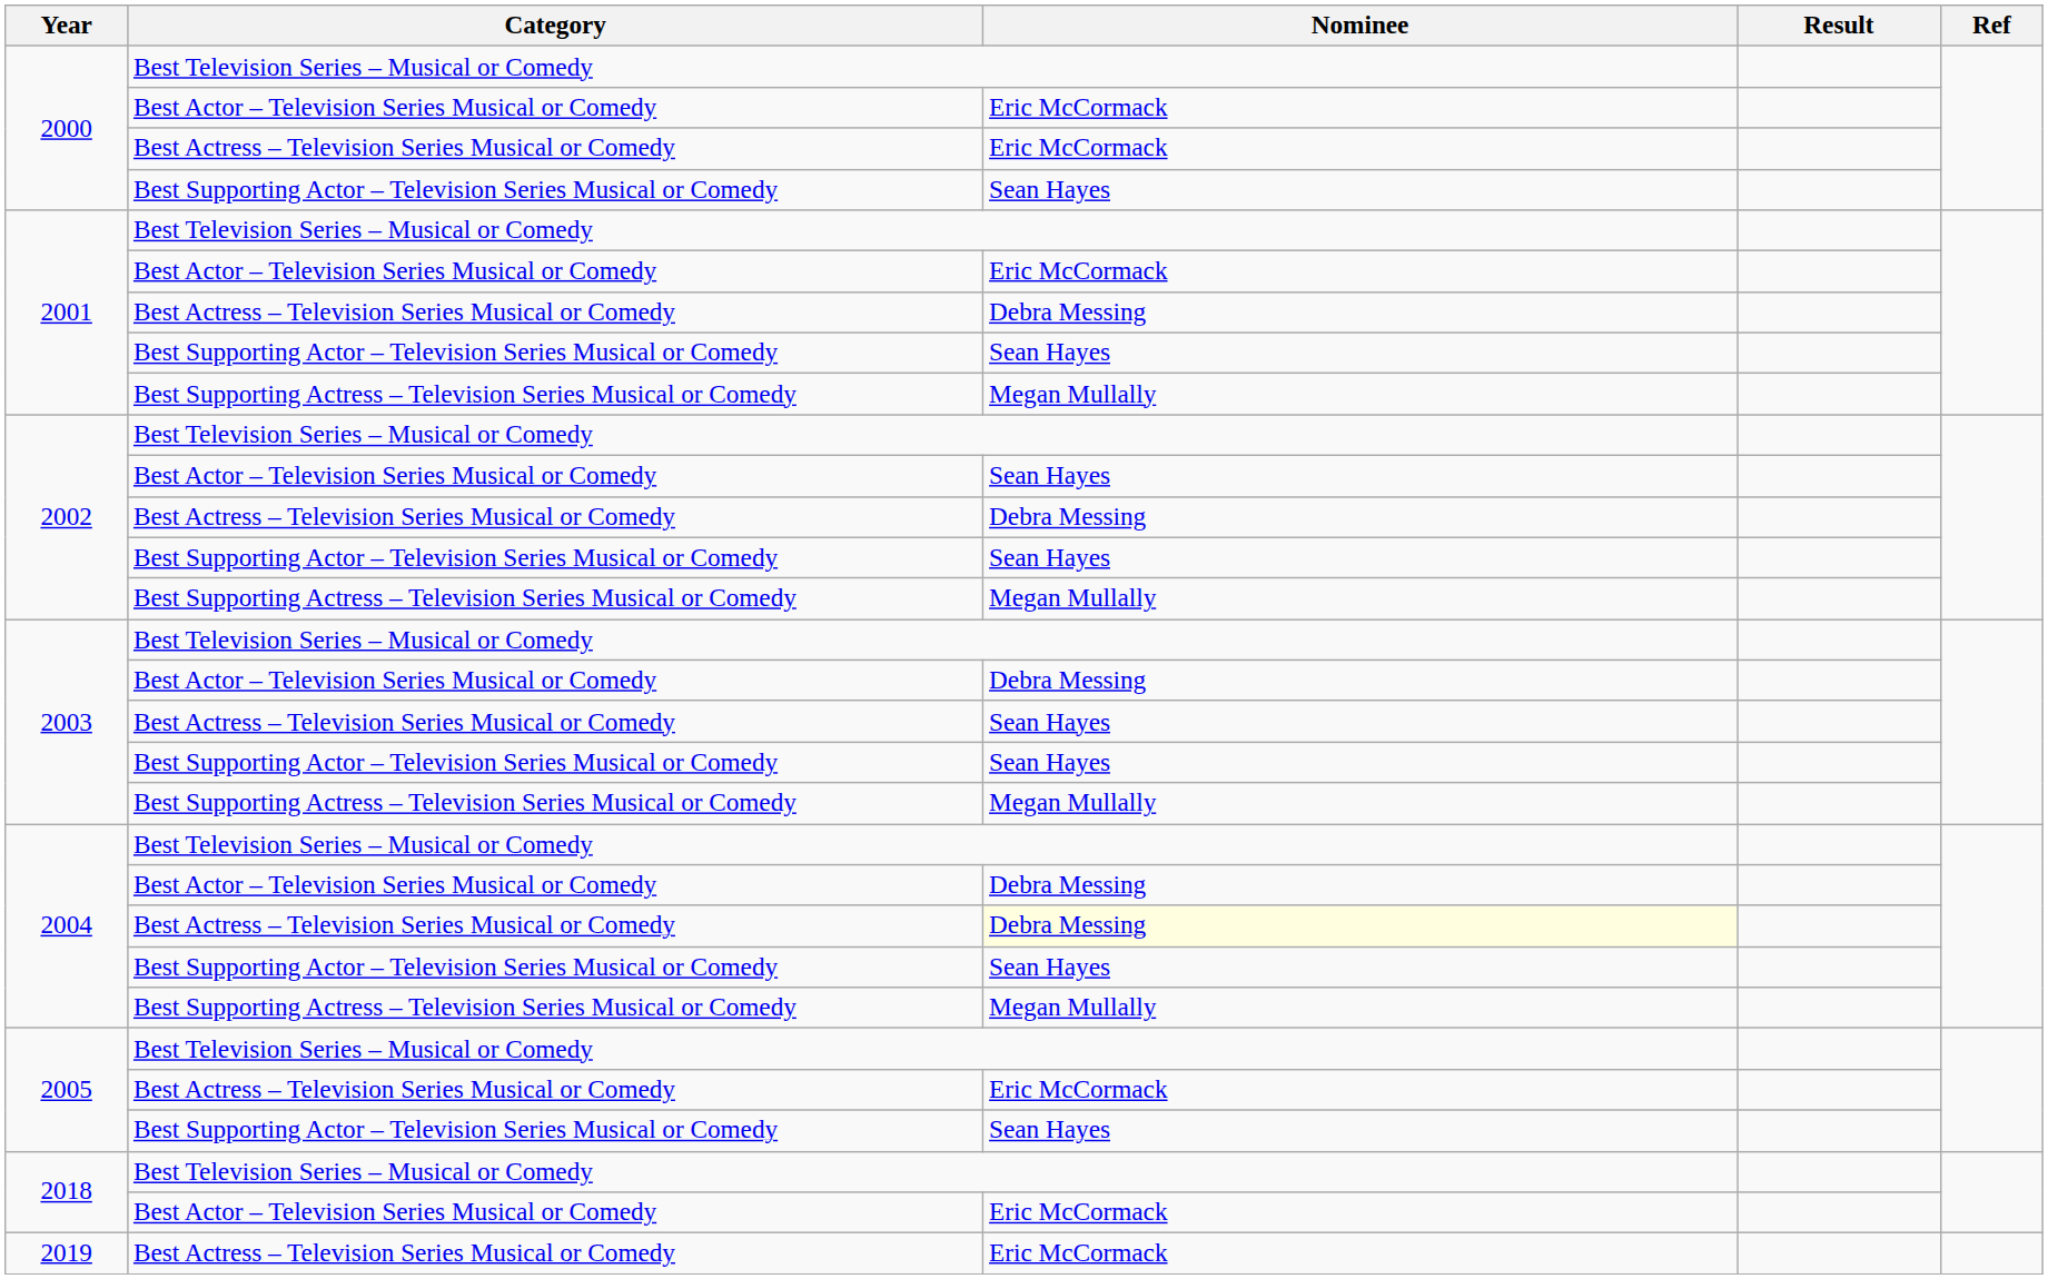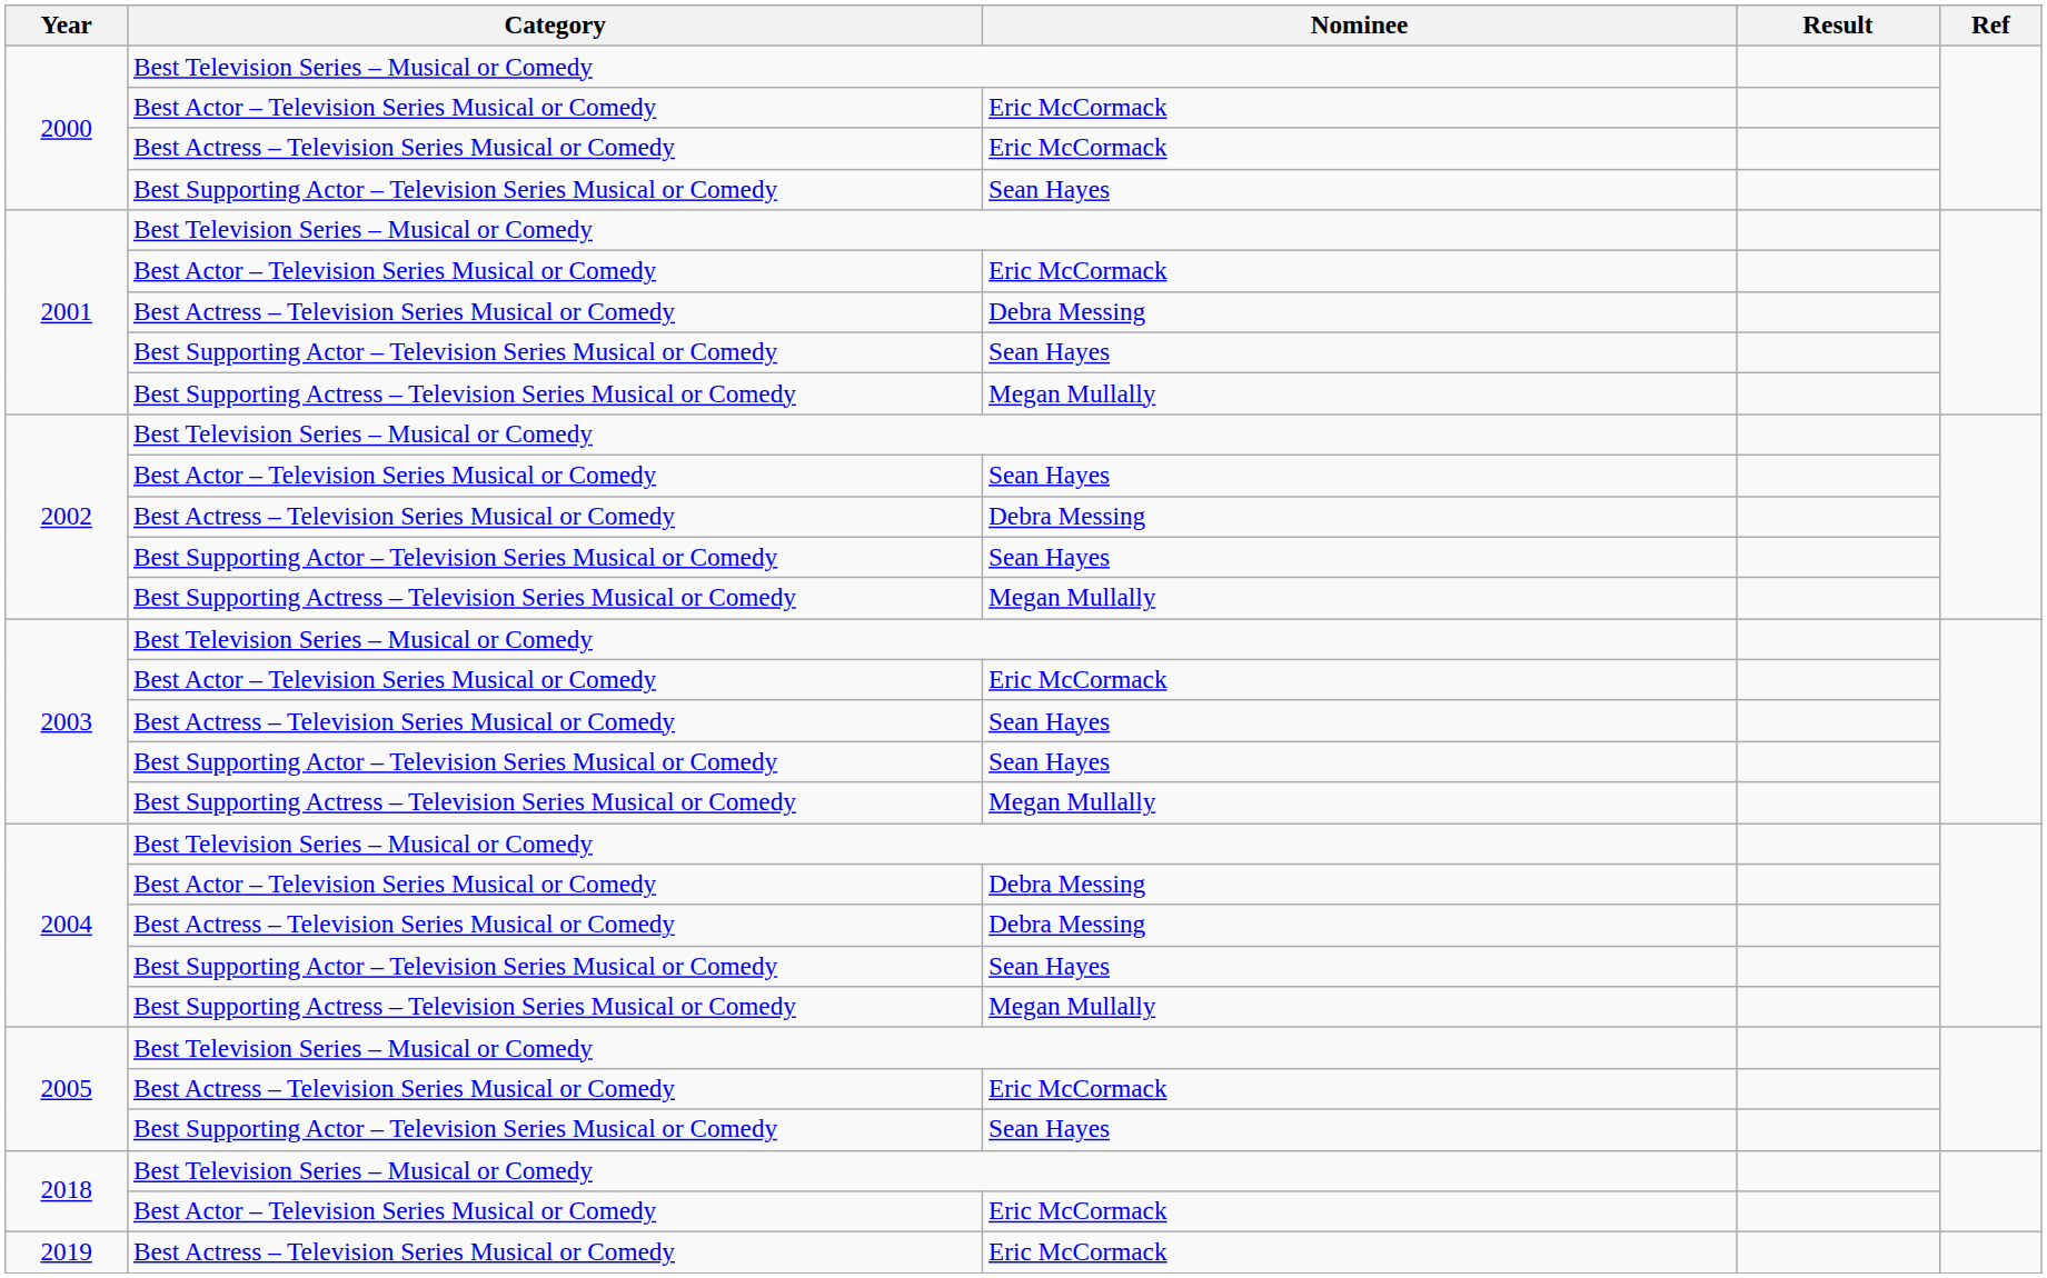 <table class="wikitable" style="width:100%;">
 <tr>
 <th style="width:6%;">Year</th>
 <th style="width:42%;">Category</th>
 <th style="width:37%;">Nominee</th>
 <th style="width:10%;">Result</th>
 <th style="width:5%;">Ref</th>
 </tr>
 <tr>
 <td rowspan="4" style="text-align:center;"><a href='#'>2000</a></td>
 <td colspan="2"><a href='#'>Best Television Series – Musical or Comedy</a></td>
 <td></td>
 <td rowspan="4" style="text-align:center;"></td>
 </tr>
 <tr>
 <td><a href='#'>Best Actor – Television Series Musical or Comedy</a></td>
 <td><a href='#'>Eric McCormack</a></td>
 <td></td>
 </tr>
 <tr>
 <td><a href='#'>Best Actress – Television Series Musical or Comedy</a></td>
 <td><a href='#'>Eric McCormack</a></td>
 <td></td>
 </tr>
 <tr>
 <td><a href='#'>Best Supporting Actor – Television Series Musical or Comedy</a></td>
 <td><a href='#'>Sean Hayes</a></td>
 <td></td>
 </tr>
 <tr>
 <td rowspan="5" style="text-align:center;"><a href='#'>2001</a></td>
 <td colspan="2"><a href='#'>Best Television Series – Musical or Comedy</a></td>
 <td></td>
 <td rowspan="5" style="text-align:center;"></td>
 </tr>
 <tr>
 <td><a href='#'>Best Actor – Television Series Musical or Comedy</a></td>
 <td><a href='#'>Eric McCormack</a></td>
 <td></td>
 </tr>
 <tr>
 <td><a href='#'>Best Actress – Television Series Musical or Comedy</a></td>
 <td><a href='#'>Debra Messing</a></td>
 <td></td>
 </tr>
 <tr>
 <td><a href='#'>Best Supporting Actor – Television Series Musical or Comedy</a></td>
 <td><a href='#'>Sean Hayes</a></td>
 <td></td>
 </tr>
 <tr>
 <td><a href='#'>Best Supporting Actress – Television Series Musical or Comedy</a></td>
 <td><a href='#'>Megan Mullally</a></td>
 <td></td>
 </tr>
 <tr>
 <td rowspan="5" style="text-align:center;"><a href='#'>2002</a></td>
 <td colspan="2"><a href='#'>Best Television Series – Musical or Comedy</a></td>
 <td></td>
 <td rowspan="5" style="text-align:center;"></td>
 </tr>
 <tr>
 <td><a href='#'>Best Actor – Television Series Musical or Comedy</a></td>
 <td><a href='#'>Sean Hayes</a></td>
 <td></td>
 </tr>
 <tr>
 <td><a href='#'>Best Actress – Television Series Musical or Comedy</a></td>
 <td><a href='#'>Debra Messing</a></td>
 <td></td>
 </tr>
 <tr>
 <td><a href='#'>Best Supporting Actor – Television Series Musical or Comedy</a></td>
 <td><a href='#'>Sean Hayes</a></td>
 <td></td>
 </tr>
 <tr>
 <td><a href='#'>Best Supporting Actress – Television Series Musical or Comedy</a></td>
 <td><a href='#'>Megan Mullally</a></td>
 <td></td>
 </tr>
 <tr>
 <td rowspan="5" style="text-align:center;"><a href='#'>2003</a></td>
 <td colspan="2"><a href='#'>Best Television Series – Musical or Comedy</a></td>
 <td></td>
 <td rowspan="5" style="text-align:center;"></td>
 </tr>
 <tr>
 <td><a href='#'>Best Actor – Television Series Musical or Comedy</a></td>
-<td><a href='#'>Debra Messing</a></td>
+<td><a href='#'>Eric McCormack</a></td>
 <td></td>
 </tr>
 <tr>
 <td><a href='#'>Best Actress – Television Series Musical or Comedy</a></td>
 <td><a href='#'>Sean Hayes</a></td>
 <td></td>
 </tr>
 <tr>
 <td><a href='#'>Best Supporting Actor – Television Series Musical or Comedy</a></td>
 <td><a href='#'>Sean Hayes</a></td>
 <td></td>
 </tr>
 <tr>
 <td><a href='#'>Best Supporting Actress – Television Series Musical or Comedy</a></td>
 <td><a href='#'>Megan Mullally</a></td>
 <td></td>
 </tr>
 <tr>
 <td rowspan="5" style="text-align:center;"><a href='#'>2004</a></td>
 <td colspan="2"><a href='#'>Best Television Series – Musical or Comedy</a></td>
 <td></td>
 <td rowspan="5" style="text-align:center;"></td>
 </tr>
 <tr>
 <td><a href='#'>Best Actor – Television Series Musical or Comedy</a></td>
 <td><a href='#'>Debra Messing</a></td>
 <td></td>
 </tr>
 <tr>
 <td><a href='#'>Best Actress – Television Series Musical or Comedy</a></td>
-<td style="background: lightyellow;"><a href='#'>Debra Messing</a></td>
+<td><a href='#'>Debra Messing</a></td>
 <td></td>
 </tr>
 <tr>
 <td><a href='#'>Best Supporting Actor – Television Series Musical or Comedy</a></td>
 <td><a href='#'>Sean Hayes</a></td>
 <td></td>
 </tr>
 <tr>
 <td><a href='#'>Best Supporting Actress – Television Series Musical or Comedy</a></td>
 <td><a href='#'>Megan Mullally</a></td>
 <td></td>
 </tr>
 <tr>
 <td rowspan="3" style="text-align:center;"><a href='#'>2005</a></td>
 <td colspan="2"><a href='#'>Best Television Series – Musical or Comedy</a></td>
 <td></td>
 <td rowspan="3" style="text-align:center;"></td>
 </tr>
 <tr>
 <td><a href='#'>Best Actress – Television Series Musical or Comedy</a></td>
 <td><a href='#'>Eric McCormack</a></td>
 <td></td>
 </tr>
 <tr>
 <td><a href='#'>Best Supporting Actor – Television Series Musical or Comedy</a></td>
 <td><a href='#'>Sean Hayes</a></td>
 <td></td>
 </tr>
 <tr>
 <td rowspan="2" style="text-align:center;"><a href='#'>2018</a></td>
 <td colspan="2"><a href='#'>Best Television Series – Musical or Comedy</a></td>
 <td></td>
 <td rowspan="2" style="text-align:center;"></td>
 </tr>
 <tr>
 <td><a href='#'>Best Actor – Television Series Musical or Comedy</a></td>
 <td><a href='#'>Eric McCormack</a></td>
 <td></td>
 </tr>
 <tr>
 <td style="text-align:center;"><a href='#'>2019</a></td>
 <td><a href='#'>Best Actress – Television Series Musical or Comedy</a></td>
 <td><a href='#'>Eric McCormack</a></td>
 <td></td>
 <td style="text-align:center;"></td>
 </tr>
 <tr>
 </tr>
 </table>
